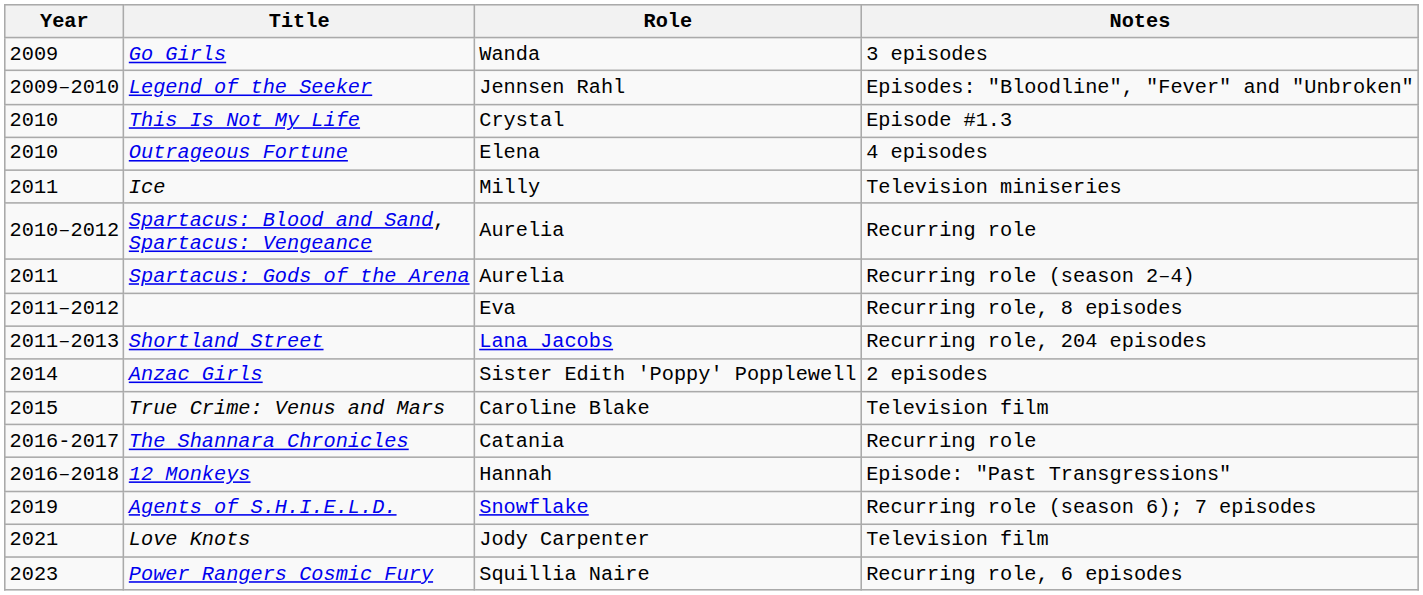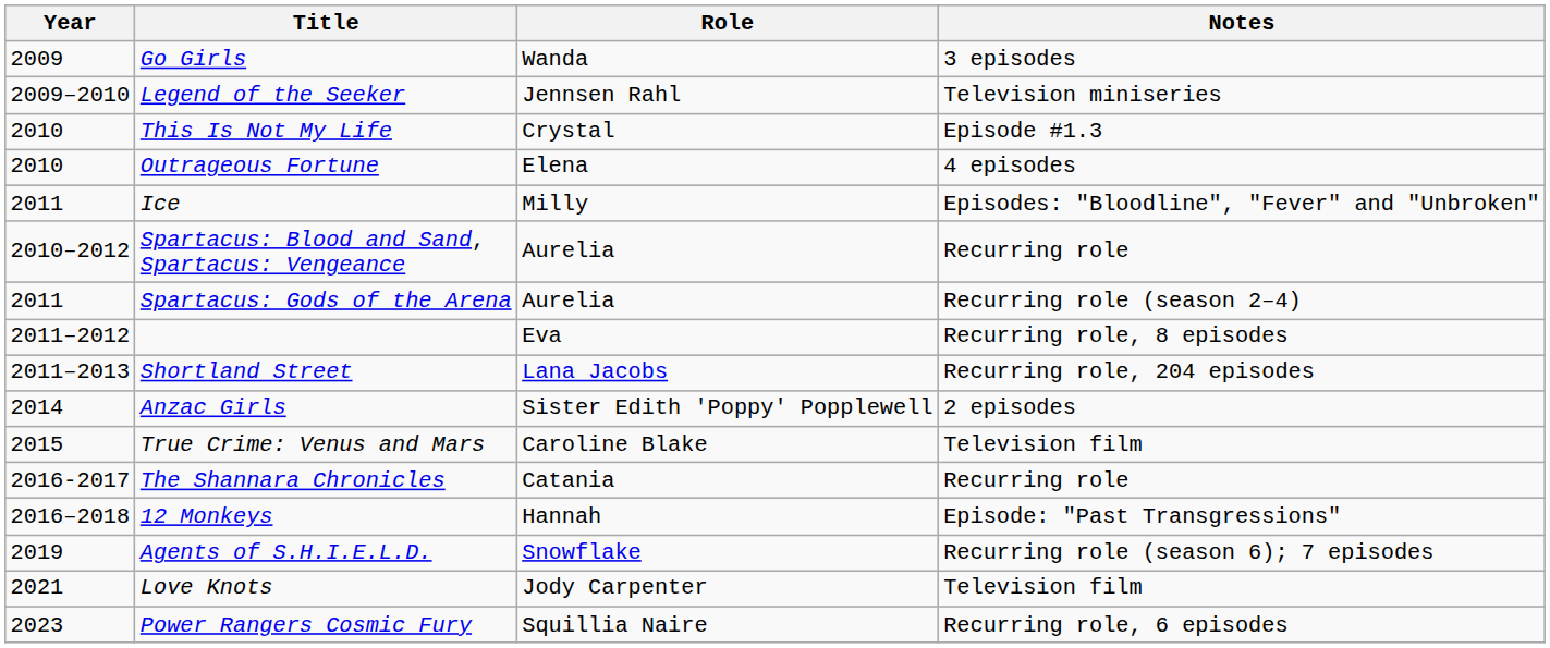 <table class="wikitable">
 <tr>
 <th>Year</th>
 <th>Title</th>
 <th>Role</th>
 <th class="unsortable">Notes</th>
 </tr>
 <tr>
 <td>2009</td>
 <td><em><a href='#'>Go Girls</a></em></td>
 <td>Wanda</td>
 <td>3 episodes</td>
 </tr>
 <tr>
 <td>2009–2010</td>
 <td><em><a href='#'>Legend of the Seeker</a></em></td>
 <td>Jennsen Rahl</td>
-<td>Episodes: "Bloodline", "Fever" and "Unbroken"</td>
+<td>Television miniseries</td>
 </tr>
 <tr>
 <td>2010</td>
 <td><em><a href='#'>This Is Not My Life</a></em></td>
 <td>Crystal</td>
 <td>Episode #1.3</td>
 </tr>
 <tr>
 <td>2010</td>
 <td><em><a href='#'>Outrageous Fortune</a></em></td>
 <td>Elena</td>
 <td>4 episodes</td>
 </tr>
 <tr>
 <td>2011</td>
 <td><em>Ice</em></td>
 <td>Milly</td>
-<td>Television miniseries</td>
+<td>Episodes: "Bloodline", "Fever" and "Unbroken"</td>
 </tr>
 <tr>
 <td>2010–2012</td>
 <td><em><a href='#'>Spartacus: Blood and Sand</a></em>, <br><em><a href='#'>Spartacus: Vengeance</a></em></td>
 <td>Aurelia</td>
 <td>Recurring role</td>
 </tr>
 <tr>
 <td>2011</td>
 <td><em><a href='#'>Spartacus: Gods of the Arena</a></em></td>
 <td>Aurelia</td>
 <td>Recurring role (season 2–4)</td>
 </tr>
 <tr>
 <td>2011–2012</td>
 <td><em></em></td>
 <td>Eva</td>
 <td>Recurring role, 8 episodes</td>
 </tr>
 <tr>
 <td>2011–2013</td>
 <td><em><a href='#'>Shortland Street</a></em></td>
 <td><a href='#'>Lana Jacobs</a></td>
 <td>Recurring role, 204 episodes</td>
 </tr>
 <tr>
 <td>2014</td>
 <td><em><a href='#'>Anzac Girls</a></em></td>
 <td>Sister Edith 'Poppy' Popplewell</td>
 <td>2 episodes</td>
 </tr>
 <tr>
 <td>2015</td>
 <td><em>True Crime: Venus and Mars</em></td>
 <td>Caroline Blake</td>
 <td>Television film</td>
 </tr>
 <tr>
 <td>2016-2017</td>
 <td><em><a href='#'>The Shannara Chronicles</a></em></td>
 <td>Catania</td>
 <td>Recurring role</td>
 </tr>
 <tr>
 <td>2016–2018</td>
 <td><em><a href='#'>12 Monkeys</a></em></td>
 <td>Hannah</td>
 <td>Episode: "Past Transgressions"</td>
 </tr>
 <tr>
 <td>2019</td>
 <td><em><a href='#'>Agents of S.H.I.E.L.D.</a></em></td>
 <td><a href='#'>Snowflake</a></td>
 <td>Recurring role (season 6); 7 episodes</td>
 </tr>
 <tr>
 <td>2021</td>
 <td><em>Love Knots</em></td>
 <td>Jody Carpenter</td>
 <td>Television film</td>
 </tr>
 <tr>
 <td>2023</td>
 <td><em><a href='#'>Power Rangers Cosmic Fury</a></em></td>
 <td>Squillia Naire</td>
 <td>Recurring role, 6 episodes</td>
 </tr>
 </table>
